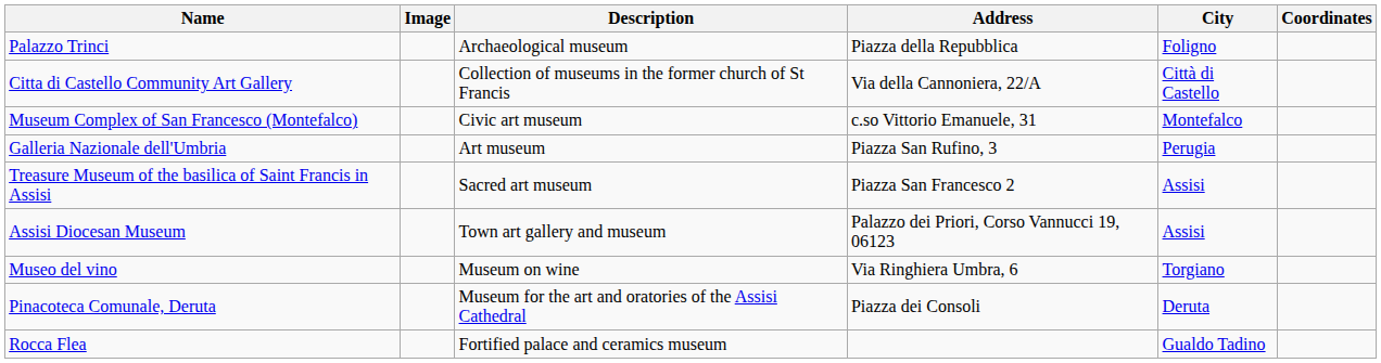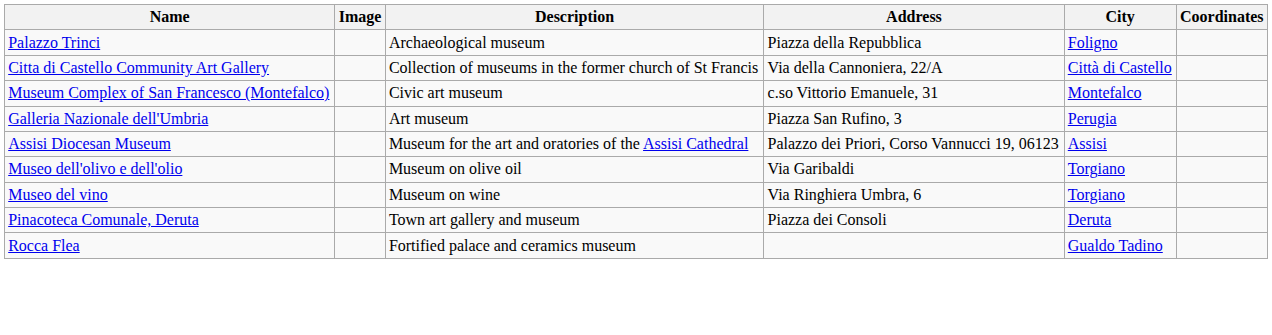 <table class='wikitable sortable' style='width:100%'>
 <tr>
 <th>Name</th>
 <th>Image</th>
 <th>Description</th>
 <th>Address</th>
 <th>City</th>
 <th>Coordinates</th>
 </tr>
 <tr>
 <td><a href='#'>Palazzo Trinci</a></td>
 <td></td>
 <td>Archaeological museum</td>
 <td>Piazza della Repubblica</td>
 <td><a href='#'>Foligno</a></td>
 <td></td>
 </tr>
 <tr>
 <td><a href='#'>Citta di Castello Community Art Gallery</a></td>
 <td></td>
 <td>Collection of museums in the former church of St Francis</td>
 <td>Via della Cannoniera, 22/A</td>
 <td><a href='#'>Città di Castello</a></td>
 <td></td>
 </tr>
 <tr>
 <td><a href='#'>Museum Complex of San Francesco (Montefalco)</a></td>
 <td></td>
 <td>Civic art museum</td>
 <td>c.so Vittorio Emanuele, 31</td>
 <td><a href='#'>Montefalco</a></td>
 <td></td>
 </tr>
 <tr>
 <td><a href='#'>Galleria Nazionale dell'Umbria</a></td>
 <td></td>
 <td>Art museum</td>
 <td>Piazza San Rufino, 3</td>
 <td><a href='#'>Perugia</a></td>
 <td></td>
 </tr>
 <tr>
-<td><a href='#'>Treasure Museum of the basilica of Saint Francis in Assisi</a></td>
+<td><a href='#'>Assisi Diocesan Museum</a></td>
 <td></td>
-<td>Sacred art museum</td>
-<td>Piazza San Francesco 2</td>
+<td>Museum for the art and oratories of the <a href='#'>Assisi Cathedral</a></td>
+<td>Palazzo dei Priori, Corso Vannucci 19, 06123</td>
 <td><a href='#'>Assisi</a></td>
 <td></td>
 </tr>
 <tr>
-<td><a href='#'>Assisi Diocesan Museum</a></td>
+<td><a href='#'>Museo dell'olivo e dell'olio</a></td>
 <td></td>
-<td>Town art gallery and museum</td>
-<td>Palazzo dei Priori, Corso Vannucci 19, 06123</td>
-<td><a href='#'>Assisi</a></td>
+<td>Museum on olive oil</td>
+<td>Via Garibaldi</td>
+<td><a href='#'>Torgiano</a></td>
 <td></td>
 </tr>
 <tr>
 <td><a href='#'>Museo del vino</a></td>
 <td></td>
 <td>Museum on wine</td>
 <td>Via Ringhiera Umbra, 6</td>
 <td><a href='#'>Torgiano</a></td>
 <td></td>
 </tr>
 <tr>
 <td><a href='#'>Pinacoteca Comunale, Deruta</a></td>
 <td></td>
-<td>Museum for the art and oratories of the <a href='#'>Assisi Cathedral</a></td>
+<td>Town art gallery and museum</td>
 <td>Piazza dei Consoli</td>
 <td><a href='#'>Deruta</a></td>
 <td></td>
 </tr>
 <tr>
 <td><a href='#'>Rocca Flea</a></td>
 <td></td>
 <td>Fortified palace and ceramics museum</td>
 <td></td>
 <td><a href='#'>Gualdo Tadino</a></td>
 <td></td>
 </tr>
 </table>
